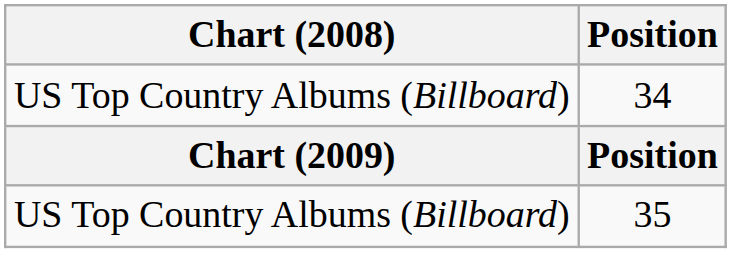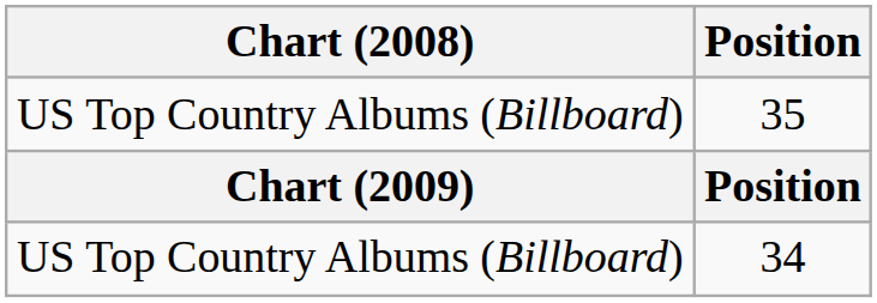 <table class="wikitable">
 <tr>
 <th>Chart (2008)</th>
 <th>Position</th>
 </tr>
 <tr>
 <td>US Top Country Albums (<em>Billboard</em>)</td>
-<td align="center">34</td>
+<td align="center">35</td>
 </tr>
 <tr>
 <th>Chart (2009)</th>
 <th>Position</th>
 </tr>
 <tr>
 <td>US Top Country Albums (<em>Billboard</em>)</td>
-<td align="center">35</td>
+<td align="center">34</td>
 </tr>
 </table>
